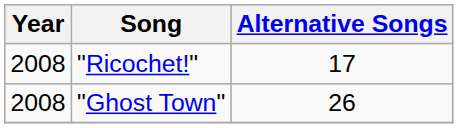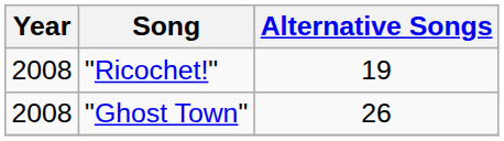 <table class="wikitable sortable">
 <tr>
 <th>Year</th>
 <th>Song</th>
 <th><a href='#'>Alternative Songs</a></th>
 </tr>
 <tr>
 <td align="center">2008</td>
 <td>"<a href='#'>Ricochet!</a>"</td>
-<td align="center">17</td>
+<td align="center">19</td>
 </tr>
 <tr>
 <td align="center">2008</td>
 <td align="left">"<a href='#'>Ghost Town</a>"</td>
 <td align="center">26</td>
 </tr>
 <tr>
 </tr>
 </table>
